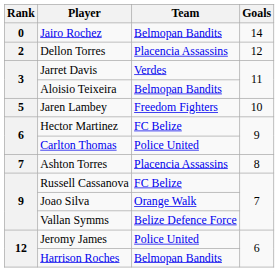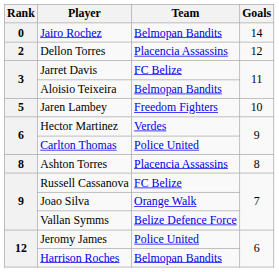 <table class="wikitable" style="text-align:center">
 <tr>
 <th>Rank</th>
 <th>Player</th>
 <th>Team</th>
 <th>Goals</th>
 </tr>
 <tr>
 <th rowspan="1">0</th>
 <td align="left"> <a href='#'>Jairo Rochez</a></td>
 <td align="left"><a href='#'>Belmopan Bandits</a></td>
 <td rowspan="1">14</td>
 </tr>
 <tr>
 <th rowspan="1">2</th>
 <td align="left"> Dellon Torres</td>
 <td align="left"><a href='#'>Placencia Assassins</a></td>
 <td rowspan="1">12</td>
 </tr>
 <tr>
 <th rowspan="2">3</th>
 <td align="left"> Jarret Davis</td>
-<td align="left"><a href='#'>Verdes</a></td>
+<td align="left"><a href='#'>FC Belize</a></td>
 <td rowspan="2">11</td>
 </tr>
 <tr>
 <td align="left"> Aloisio Teixeira</td>
 <td align="left"><a href='#'>Belmopan Bandits</a></td>
 </tr>
 <tr>
 <th rowspan="1">5</th>
 <td align="left"> Jaren Lambey</td>
 <td align="left"><a href='#'>Freedom Fighters</a></td>
 <td rowspan="1">10</td>
 </tr>
 <tr>
 <th rowspan="2">6</th>
 <td align="left"> Hector Martinez</td>
-<td align="left"><a href='#'>FC Belize</a></td>
+<td align="left"><a href='#'>Verdes</a></td>
 <td rowspan="2">9</td>
 </tr>
 <tr>
 <td align="left"> <a href='#'>Carlton Thomas</a></td>
 <td align="left"><a href='#'>Police United</a></td>
 </tr>
 <tr>
-<th rowspan="1">7</th>
+<th rowspan="1">8</th>
 <td align="left"> Ashton Torres</td>
 <td align="left"><a href='#'>Placencia Assassins</a></td>
 <td rowspan="1">8</td>
 </tr>
 <tr>
 <th rowspan="3">9</th>
 <td align="left"> Russell Cassanova</td>
 <td align="left"><a href='#'>FC Belize</a></td>
 <td rowspan="3">7</td>
 </tr>
 <tr>
 <td align="left"> Joao Silva</td>
 <td align="left"><a href='#'>Orange Walk</a></td>
 </tr>
 <tr>
 <td align="left"> Vallan Symms</td>
 <td align="left"><a href='#'>Belize Defence Force</a></td>
 </tr>
 <tr>
 <th rowspan="2">12</th>
 <td align="left"> Jeromy James</td>
 <td align="left"><a href='#'>Police United</a></td>
 <td rowspan="2">6</td>
 </tr>
 <tr>
 <td align="left"> <a href='#'>Harrison Roches</a></td>
 <td align="left"><a href='#'>Belmopan Bandits</a></td>
 </tr>
 </table>
